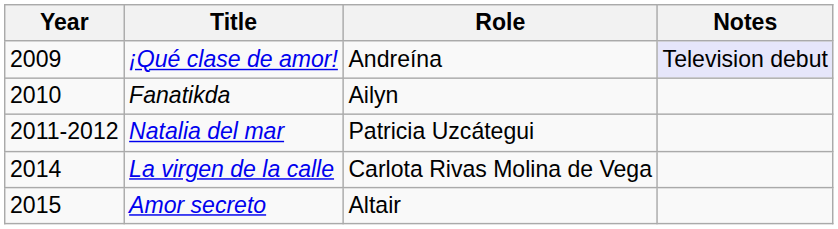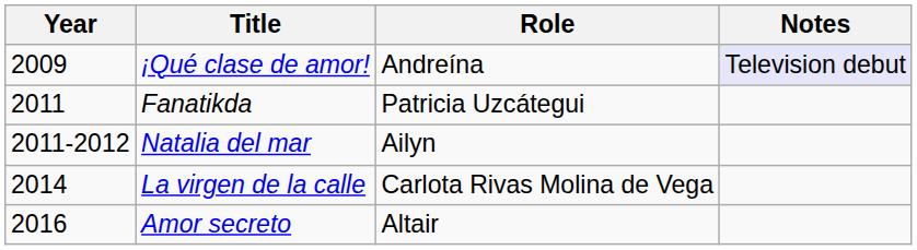 <table class="wikitable sortable">
 <tr>
 <th>Year</th>
 <th>Title</th>
 <th>Role</th>
 <th>Notes</th>
 </tr>
 <tr>
 <td>2009</td>
 <td><em><a href='#'>¡Qué clase de amor!</a></em></td>
 <td>Andreína</td>
 <td style="background: lavender;">Television debut</td>
 </tr>
 <tr>
-<td>2010</td>
+<td>2011</td>
 <td><em>Fanatikda</em></td>
-<td>Ailyn</td>
+<td>Patricia Uzcátegui</td>
 <td></td>
 </tr>
 <tr>
 <td>2011-2012</td>
 <td><em><a href='#'>Natalia del mar</a></em></td>
-<td>Patricia Uzcátegui</td>
+<td>Ailyn</td>
 <td></td>
 </tr>
 <tr>
 <td>2014</td>
 <td><em><a href='#'>La virgen de la calle</a></em></td>
 <td>Carlota Rivas Molina de Vega</td>
 <td></td>
 </tr>
 <tr>
-<td>2015</td>
+<td>2016</td>
 <td><em><a href='#'>Amor secreto</a></em></td>
 <td>Altair</td>
 <td></td>
 </tr>
 </table>
